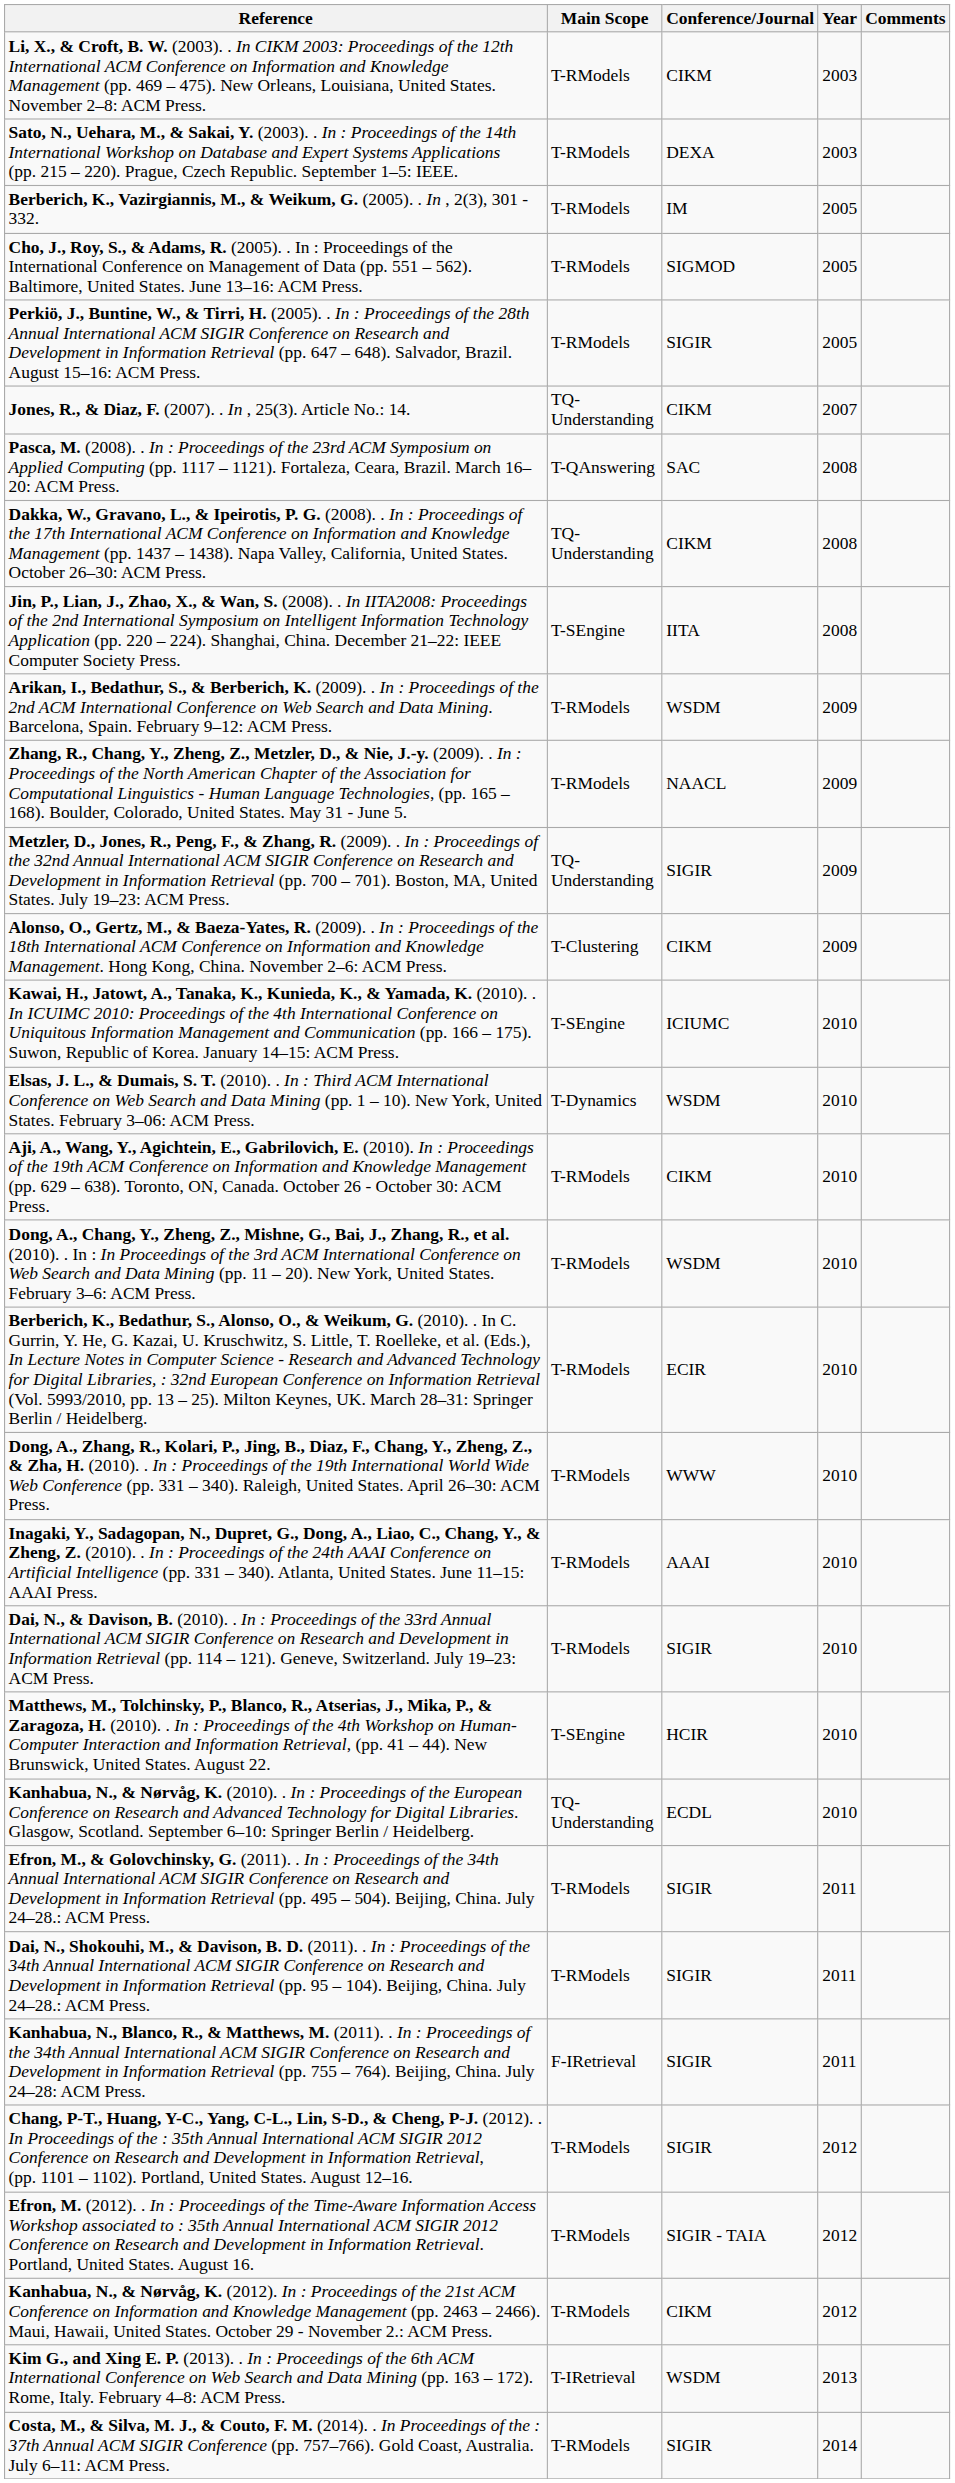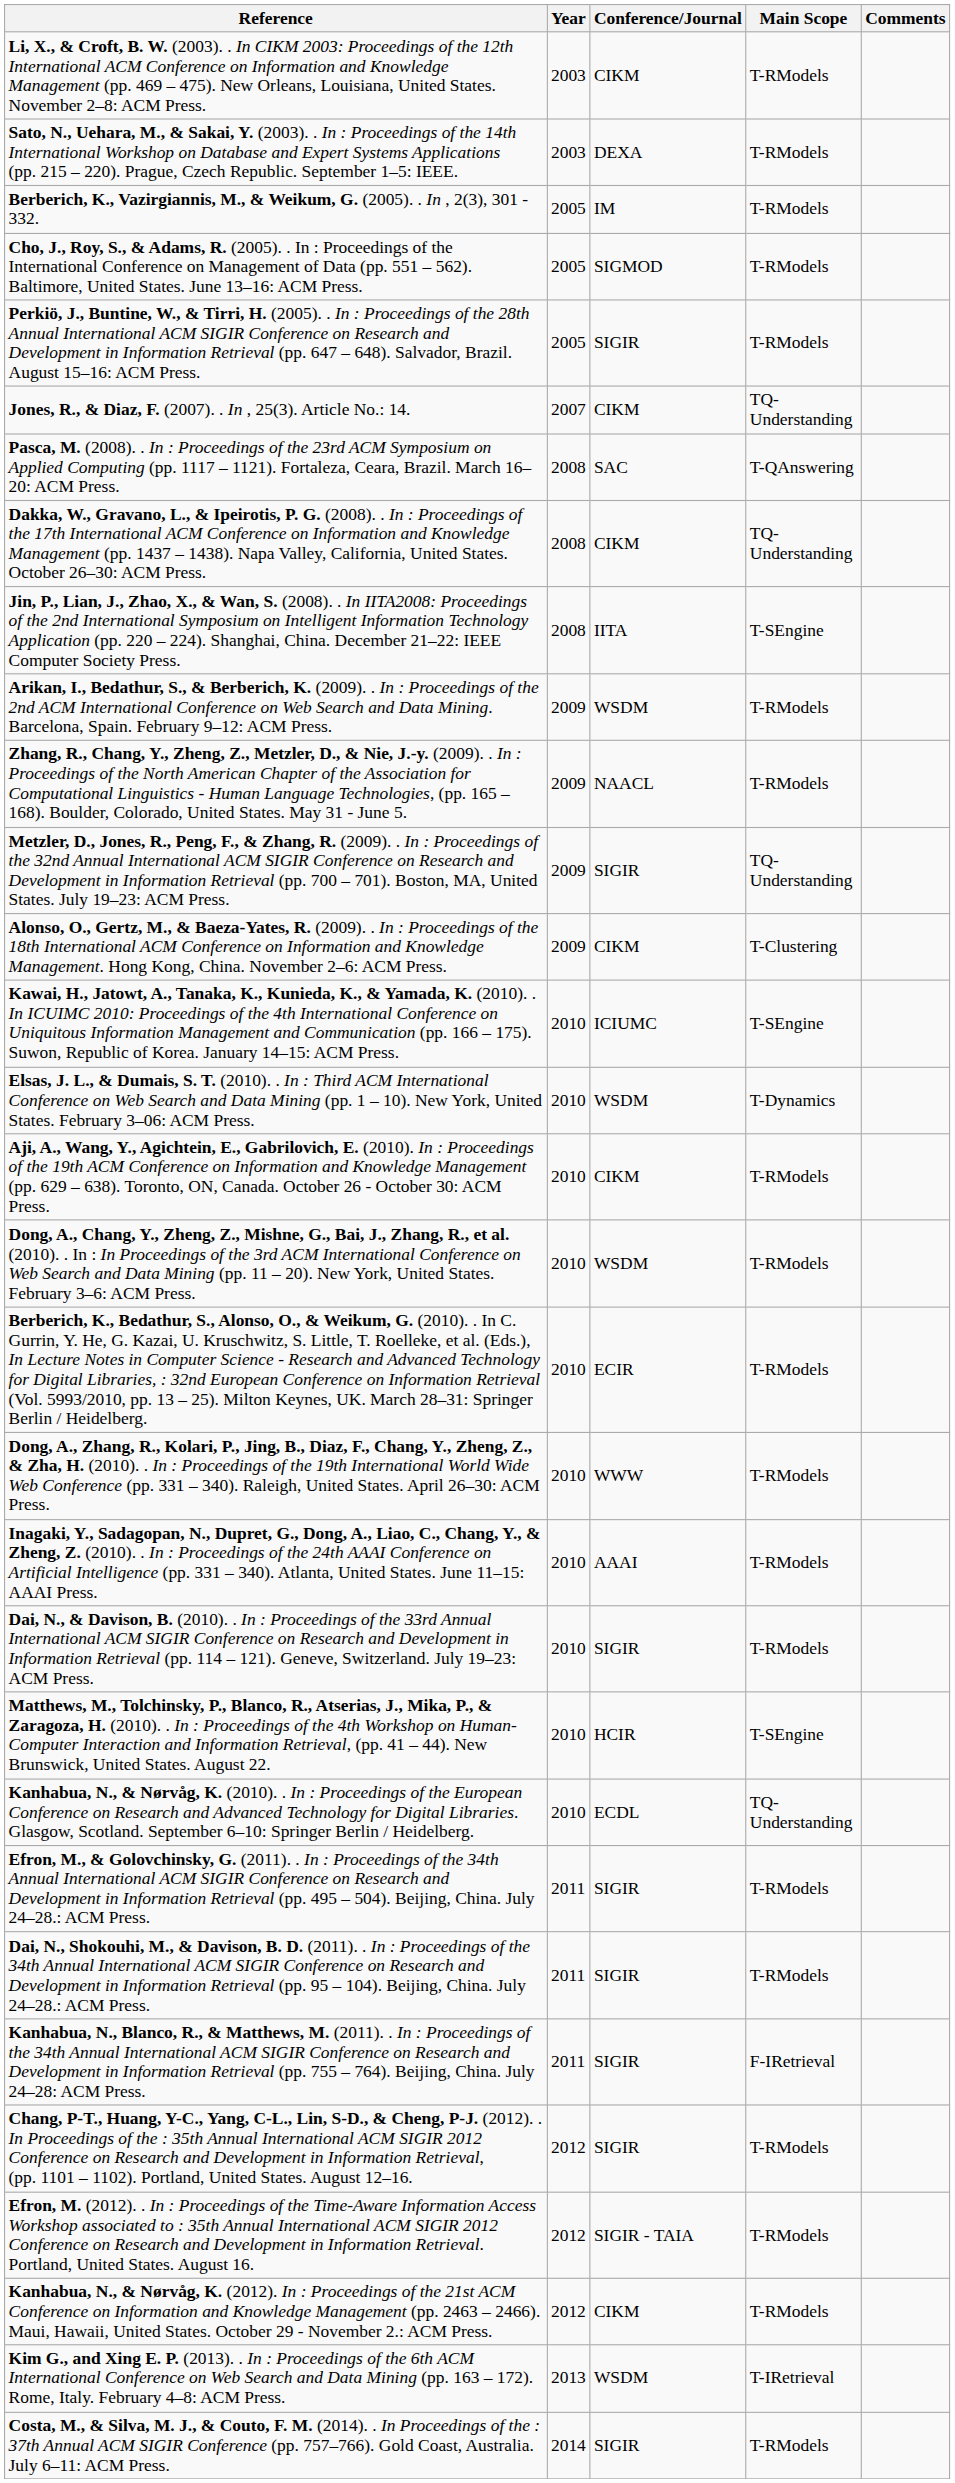 <table class="wikitable sortable">
 <tr>
 <th>Reference</th>
+<th>Year</th>
+<th>Conference/Journal</th>
 <th>Main Scope</th>
-<th>Conference/Journal</th>
-<th>Year</th>
 <th>Comments</th>
 </tr>
 <tr>
 <td><strong>Li, X., & Croft, B. W.</strong> (2003). . <em>In CIKM 2003: Proceedings of the 12th International ACM Conference on Information and Knowledge Management</em> (pp. 469 – 475). New Orleans, Louisiana, United States. November 2–8: ACM Press.</td>
+<td>2003</td>
+<td>CIKM</td>
 <td>T-RModels</td>
-<td>CIKM</td>
-<td>2003</td>
 <td></td>
 </tr>
 <tr>
 <td><strong>Sato, N., Uehara, M., & Sakai, Y.</strong> (2003). . <em>In : Proceedings of the 14th International Workshop on Database and Expert Systems Applications</em> (pp. 215 – 220). Prague, Czech Republic. September 1–5: IEEE.</td>
+<td>2003</td>
+<td>DEXA</td>
 <td>T-RModels</td>
-<td>DEXA</td>
-<td>2003</td>
 <td></td>
 </tr>
 <tr>
 <td><strong>Berberich, K., Vazirgiannis, M., & Weikum, G.</strong> (2005). . <em>In </em>, 2(3), 301 - 332.</td>
+<td>2005</td>
+<td>IM</td>
 <td>T-RModels</td>
-<td>IM</td>
-<td>2005</td>
 <td></td>
 </tr>
 <tr>
 <td><strong>Cho, J., Roy, S., & Adams, R.</strong> (2005). . In : Proceedings of the International Conference on Management of Data (pp. 551 – 562). Baltimore, United States. June 13–16: ACM Press.</td>
+<td>2005</td>
+<td>SIGMOD</td>
 <td>T-RModels</td>
-<td>SIGMOD</td>
-<td>2005</td>
 <td></td>
 </tr>
 <tr>
 <td><strong>Perkiö, J., Buntine, W., & Tirri, H.</strong> (2005). . <em>In : Proceedings of the 28th Annual International ACM SIGIR Conference on Research and Development in Information Retrieval</em> (pp. 647 – 648). Salvador, Brazil. August 15–16: ACM Press.</td>
+<td>2005</td>
+<td>SIGIR</td>
 <td>T-RModels</td>
-<td>SIGIR</td>
-<td>2005</td>
 <td></td>
 </tr>
 <tr>
 <td><strong>Jones, R., & Diaz, F.</strong> (2007). . <em>In </em>, 25(3). Article No.: 14.</td>
+<td>2007</td>
+<td>CIKM</td>
 <td>TQ-Understanding</td>
-<td>CIKM</td>
-<td>2007</td>
 <td></td>
 </tr>
 <tr>
 <td><strong>Pasca, M.</strong> (2008). . <em>In : Proceedings of the 23rd ACM Symposium on Applied Computing</em> (pp. 1117 – 1121). Fortaleza, Ceara, Brazil. March 16–20: ACM Press.</td>
+<td>2008</td>
+<td>SAC</td>
 <td>T-QAnswering</td>
-<td>SAC</td>
-<td>2008</td>
 <td></td>
 </tr>
 <tr>
 <td><strong>Dakka, W., Gravano, L., & Ipeirotis, P. G.</strong> (2008). . <em>In : Proceedings of the 17th International ACM Conference on Information and Knowledge Management</em> (pp. 1437 – 1438). Napa Valley, California, United States. October 26–30: ACM Press.</td>
+<td>2008</td>
+<td>CIKM</td>
 <td>TQ-Understanding</td>
-<td>CIKM</td>
-<td>2008</td>
 <td></td>
 </tr>
 <tr>
 <td><strong>Jin, P., Lian, J., Zhao, X., & Wan, S.</strong> (2008). . <em>In IITA2008: Proceedings of the 2nd International Symposium on Intelligent Information Technology Application</em> (pp. 220 – 224). Shanghai, China. December 21–22: IEEE Computer Society Press.</td>
+<td>2008</td>
+<td>IITA</td>
 <td>T-SEngine</td>
-<td>IITA</td>
-<td>2008</td>
 <td></td>
 </tr>
 <tr>
 <td><strong>Arikan, I., Bedathur, S., & Berberich, K.</strong> (2009). . <em>In : Proceedings of the 2nd ACM International Conference on Web Search and Data Mining</em>. Barcelona, Spain. February 9–12: ACM Press.</td>
+<td>2009</td>
+<td>WSDM</td>
 <td>T-RModels</td>
-<td>WSDM</td>
-<td>2009</td>
 <td></td>
 </tr>
 <tr>
 <td><strong>Zhang, R., Chang, Y., Zheng, Z., Metzler, D., & Nie, J.-y.</strong> (2009). . <em>In : Proceedings of the North American Chapter of the Association for Computational Linguistics - Human Language Technologies</em>, (pp. 165 – 168). Boulder, Colorado, United States. May 31 - June 5.</td>
+<td>2009</td>
+<td>NAACL</td>
 <td>T-RModels</td>
-<td>NAACL</td>
-<td>2009</td>
 <td></td>
 </tr>
 <tr>
 <td><strong>Metzler, D., Jones, R., Peng, F., & Zhang, R.</strong> (2009). . <em>In : Proceedings of the 32nd Annual International ACM SIGIR Conference on Research and Development in Information Retrieval</em> (pp. 700 – 701). Boston, MA, United States. July 19–23: ACM Press.</td>
+<td>2009</td>
+<td>SIGIR</td>
 <td>TQ-Understanding</td>
-<td>SIGIR</td>
-<td>2009</td>
 <td></td>
 </tr>
 <tr>
 <td><strong>Alonso, O., Gertz, M., & Baeza-Yates, R.</strong> (2009). . <em>In : Proceedings of the 18th International ACM Conference on Information and Knowledge Management</em>. Hong Kong, China. November 2–6: ACM Press.</td>
+<td>2009</td>
+<td>CIKM</td>
 <td>T-Clustering</td>
-<td>CIKM</td>
-<td>2009</td>
 <td></td>
 </tr>
 <tr>
 <td><strong>Kawai, H., Jatowt, A., Tanaka, K., Kunieda, K., & Yamada, K.</strong> (2010). . <em>In ICUIMC 2010: Proceedings of the 4th International Conference on Uniquitous Information Management and Communication</em> (pp. 166 – 175). Suwon, Republic of Korea. January 14–15: ACM Press.</td>
+<td>2010</td>
+<td>ICIUMC</td>
 <td>T-SEngine</td>
-<td>ICIUMC</td>
-<td>2010</td>
 <td></td>
 </tr>
 <tr>
 <td><strong>Elsas, J. L., & Dumais, S. T.</strong> (2010). . <em>In : Third ACM International Conference on Web Search and Data Mining</em> (pp. 1 – 10). New York, United States. February 3–06: ACM Press.</td>
+<td>2010</td>
+<td>WSDM</td>
 <td>T-Dynamics</td>
-<td>WSDM</td>
-<td>2010</td>
 <td></td>
 </tr>
 <tr>
 <td><strong>Aji, A., Wang, Y., Agichtein, E., Gabrilovich, E.</strong> (2010).  <em>In : Proceedings of the 19th ACM Conference on Information and Knowledge Management</em> (pp. 629 – 638). Toronto, ON, Canada. October 26 - October 30: ACM Press.</td>
+<td>2010</td>
+<td>CIKM</td>
 <td>T-RModels</td>
-<td>CIKM</td>
-<td>2010</td>
 <td></td>
 </tr>
 <tr>
 <td><strong>Dong, A., Chang, Y., Zheng, Z., Mishne, G., Bai, J., Zhang, R., et al.</strong> (2010). . In : <em>In Proceedings of the 3rd ACM International Conference on Web Search and Data Mining</em> (pp. 11 – 20). New York, United States. February 3–6: ACM Press.</td>
+<td>2010</td>
+<td>WSDM</td>
 <td>T-RModels</td>
-<td>WSDM</td>
-<td>2010</td>
 <td></td>
 </tr>
 <tr>
 <td><strong>Berberich, K., Bedathur, S., Alonso, O., & Weikum, G.</strong> (2010). . In C. Gurrin, Y. He, G. Kazai, U. Kruschwitz, S. Little, T. Roelleke, et al. (Eds.), <em>In Lecture Notes in Computer Science - Research and Advanced Technology for Digital Libraries, : 32nd European Conference on Information Retrieval</em> (Vol. 5993/2010, pp. 13 – 25). Milton Keynes, UK. March 28–31: Springer Berlin / Heidelberg.</td>
+<td>2010</td>
+<td>ECIR</td>
 <td>T-RModels</td>
-<td>ECIR</td>
-<td>2010</td>
 <td></td>
 </tr>
 <tr>
 <td><strong>Dong, A., Zhang, R., Kolari, P., Jing, B., Diaz, F., Chang, Y., Zheng, Z., & Zha, H.</strong> (2010). . <em>In : Proceedings of the 19th International World Wide Web Conference</em> (pp. 331 – 340). Raleigh, United States. April 26–30: ACM Press.</td>
+<td>2010</td>
+<td>WWW</td>
 <td>T-RModels</td>
-<td>WWW</td>
-<td>2010</td>
 <td></td>
 </tr>
 <tr>
 <td><strong>Inagaki, Y., Sadagopan, N., Dupret, G., Dong, A., Liao, C., Chang, Y., & Zheng, Z.</strong> (2010). . <em>In : Proceedings of the 24th AAAI Conference on Artificial Intelligence</em> (pp. 331 – 340). Atlanta, United States. June 11–15: AAAI Press.</td>
+<td>2010</td>
+<td>AAAI</td>
 <td>T-RModels</td>
-<td>AAAI</td>
-<td>2010</td>
 <td></td>
 </tr>
 <tr>
 <td><strong>Dai, N., & Davison, B.</strong> (2010). . <em>In : Proceedings of the 33rd Annual International ACM SIGIR Conference on Research and Development in Information Retrieval</em> (pp. 114 – 121). Geneve, Switzerland. July 19–23: ACM Press.</td>
+<td>2010</td>
+<td>SIGIR</td>
 <td>T-RModels</td>
-<td>SIGIR</td>
-<td>2010</td>
 <td></td>
 </tr>
 <tr>
 <td><strong>Matthews, M., Tolchinsky, P., Blanco, R., Atserias, J., Mika, P., & Zaragoza, H.</strong> (2010). . <em>In : Proceedings of the 4th Workshop on Human-Computer Interaction and Information Retrieval</em>, (pp. 41 – 44). New Brunswick, United States. August 22.</td>
+<td>2010</td>
+<td>HCIR</td>
 <td>T-SEngine</td>
-<td>HCIR</td>
-<td>2010</td>
 <td></td>
 </tr>
 <tr>
 <td><strong>Kanhabua, N., & Nørvåg, K.</strong> (2010). . <em>In : Proceedings of the European Conference on Research and Advanced Technology for Digital Libraries</em>. Glasgow, Scotland. September 6–10: Springer Berlin / Heidelberg.</td>
+<td>2010</td>
+<td>ECDL</td>
 <td>TQ-Understanding</td>
-<td>ECDL</td>
-<td>2010</td>
 <td></td>
 </tr>
 <tr>
 <td><strong>Efron, M., & Golovchinsky, G.</strong> (2011). . <em>In : Proceedings of the 34th Annual International ACM SIGIR Conference on Research and Development in Information Retrieval</em> (pp. 495 – 504). Beijing, China. July 24–28.: ACM Press.</td>
+<td>2011</td>
+<td>SIGIR</td>
 <td>T-RModels</td>
-<td>SIGIR</td>
-<td>2011</td>
 <td></td>
 </tr>
 <tr>
 <td><strong>Dai, N., Shokouhi, M., & Davison, B. D.</strong> (2011). . <em>In : Proceedings of the 34th Annual International ACM SIGIR Conference on Research and Development in Information Retrieval</em> (pp. 95 – 104). Beijing, China. July 24–28.: ACM Press.</td>
+<td>2011</td>
+<td>SIGIR</td>
 <td>T-RModels</td>
-<td>SIGIR</td>
-<td>2011</td>
 <td></td>
 </tr>
 <tr>
 <td><strong>Kanhabua, N., Blanco, R., & Matthews, M.</strong> (2011). . <em>In : Proceedings of the 34th Annual International ACM SIGIR Conference on Research and Development in Information Retrieval</em> (pp. 755 – 764). Beijing, China. July 24–28: ACM Press.</td>
+<td>2011</td>
+<td>SIGIR</td>
 <td>F-IRetrieval</td>
-<td>SIGIR</td>
-<td>2011</td>
 <td></td>
 </tr>
 <tr>
 <td><strong>Chang, P-T., Huang, Y-C., Yang, C-L., Lin, S-D., & Cheng, P-J.</strong> (2012). . <em>In Proceedings of the : 35th Annual International ACM SIGIR 2012 Conference on Research and Development in Information Retrieval</em>, (pp. 1101 – 1102). Portland, United States. August 12–16.</td>
+<td>2012</td>
+<td>SIGIR</td>
 <td>T-RModels</td>
-<td>SIGIR</td>
-<td>2012</td>
 <td></td>
 </tr>
 <tr>
 <td><strong>Efron, M.</strong> (2012). . <em>In : Proceedings of the Time-Aware Information Access Workshop associated to : 35th Annual International ACM SIGIR 2012 Conference on Research and Development in Information Retrieval</em>. Portland, United States. August 16.</td>
+<td>2012</td>
+<td>SIGIR - TAIA</td>
 <td>T-RModels</td>
-<td>SIGIR - TAIA</td>
-<td>2012</td>
 <td></td>
 </tr>
 <tr>
 <td><strong>Kanhabua, N., & Nørvåg, K.</strong> (2012).  <em>In : Proceedings of the 21st ACM Conference on Information and Knowledge Management</em> (pp. 2463 – 2466). Maui, Hawaii, United States. October 29 - November 2.: ACM Press.</td>
+<td>2012</td>
+<td>CIKM</td>
 <td>T-RModels</td>
-<td>CIKM</td>
-<td>2012</td>
 <td></td>
 </tr>
 <tr>
 <td><strong>Kim G., and Xing E. P.</strong> (2013). . <em>In : Proceedings of the 6th ACM International Conference on Web Search and Data Mining</em> (pp. 163 – 172). Rome, Italy. February 4–8: ACM Press.</td>
+<td>2013</td>
+<td>WSDM</td>
 <td>T-IRetrieval</td>
-<td>WSDM</td>
-<td>2013</td>
 <td></td>
 </tr>
 <tr>
 <td><strong>Costa, M., & Silva, M. J., & Couto, F. M.</strong> (2014). . <em>In Proceedings of the : 37th Annual ACM SIGIR Conference</em> (pp. 757–766). Gold Coast, Australia. July 6–11: ACM Press.</td>
+<td>2014</td>
+<td>SIGIR</td>
 <td>T-RModels</td>
-<td>SIGIR</td>
-<td>2014</td>
 <td></td>
 </tr>
 </table>
